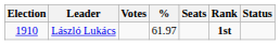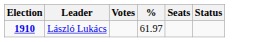 <table class=wikitable style=text-align:center>
 <tr>
 <th>Election</th>
 <th>Leader</th>
 <th>Votes</th>
 <th>%</th>
 <th>Seats</th>
-<th>Rank</th>
 <th>Status</th>
 </tr>
 <tr>
-<td><a href='#'>1910</a></td>
+<td><strong><a href='#'>1910</a></strong></td>
 <td><a href='#'>László Lukács</a></td>
 <td></td>
 <td>61.97</td>
 <td></td>
-<td><strong>1st</strong></td>
 <td></td>
 </tr>
 </table>
